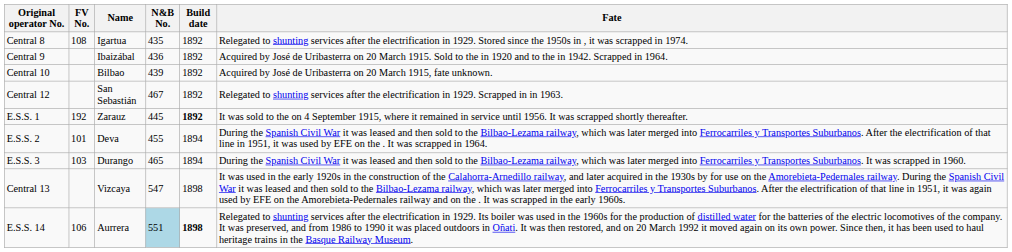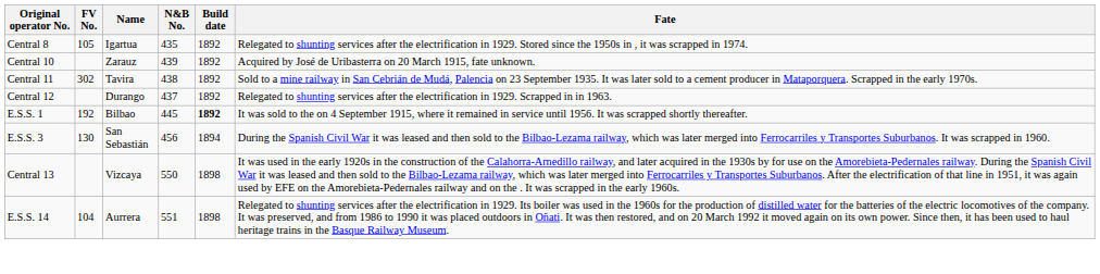 <table class="wikitable">
 <tr>
 <th>Original operator No.</th>
 <th>FV No.</th>
 <th>Name</th>
 <th>N&B No.</th>
 <th>Build date</th>
 <th>Fate</th>
 </tr>
 <tr>
 <td>Central 8</td>
-<td>108</td>
+<td>105</td>
 <td>Igartua</td>
 <td>435</td>
 <td>1892</td>
 <td>Relegated to <a href='#'>shunting</a> services after the electrification in 1929. Stored since the 1950s in , it was scrapped in 1974.</td>
 </tr>
 <tr>
-<td>Central 9</td>
-<td></td>
-<td>Ibaizábal</td>
-<td>436</td>
-<td>1892</td>
-<td>Acquired by José de Uribasterra on 20 March 1915. Sold to the  in 1920 and to the  in 1942. Scrapped in 1964.</td>
-</tr>
-<tr>
 <td>Central 10</td>
 <td></td>
-<td>Bilbao</td>
+<td>Zarauz</td>
 <td>439</td>
 <td>1892</td>
 <td>Acquired by José de Uribasterra on 20 March 1915, fate unknown.</td>
 </tr>
 <tr>
+<td>Central 11</td>
+<td>302</td>
+<td>Tavira</td>
+<td>438</td>
+<td>1892</td>
+<td>Sold to a <a href='#'>mine railway</a> in <a href='#'>San Cebrián de Mudá</a>, <a href='#'>Palencia</a> on 23 September 1935. It was later sold to a cement producer in <a href='#'>Mataporquera</a>. Scrapped in the early 1970s.</td>
+</tr>
+<tr>
 <td>Central 12</td>
 <td></td>
-<td>San Sebastián</td>
-<td>467</td>
+<td>Durango</td>
+<td>437</td>
 <td>1892</td>
 <td>Relegated to <a href='#'>shunting</a> services after the electrification in 1929. Scrapped in  in 1963.</td>
 </tr>
 <tr>
 <td>E.S.S. 1</td>
 <td>192</td>
-<td>Zarauz</td>
+<td>Bilbao</td>
 <td>445</td>
 <td><strong>1892</strong></td>
 <td>It was sold to the  on 4 September 1915, where it remained in service until 1956. It was scrapped shortly thereafter.</td>
 </tr>
 <tr>
-<td>E.S.S. 2</td>
-<td>101</td>
-<td>Deva</td>
-<td>455</td>
-<td>1894</td>
-<td>During the <a href='#'>Spanish Civil War</a> it was leased and then sold to the <a href='#'>Bilbao-Lezama railway</a>, which was later merged into <a href='#'>Ferrocarriles y Transportes Suburbanos</a>. After the electrification of that line in 1951, it was used by EFE on the . It was scrapped in 1964.</td>
-</tr>
-<tr>
 <td>E.S.S. 3</td>
-<td>103</td>
-<td>Durango</td>
-<td>465</td>
+<td>130</td>
+<td>San Sebastián</td>
+<td>456</td>
 <td>1894</td>
 <td>During the <a href='#'>Spanish Civil War</a> it was leased and then sold to the <a href='#'>Bilbao-Lezama railway</a>, which was later merged into <a href='#'>Ferrocarriles y Transportes Suburbanos</a>. It was scrapped in 1960.</td>
 </tr>
 <tr>
 <td>Central 13</td>
 <td></td>
 <td>Vizcaya</td>
-<td>547</td>
+<td>550</td>
 <td>1898</td>
 <td>It was used in the early 1920s in the construction of the <a href='#'>Calahorra-Arnedillo railway</a>, and later acquired in the 1930s by  for use on the <a href='#'>Amorebieta-Pedernales railway</a>. During the <a href='#'>Spanish Civil War</a> it was leased and then sold to the <a href='#'>Bilbao-Lezama railway</a>, which was later merged into <a href='#'>Ferrocarriles y Transportes Suburbanos</a>. After the electrification of that line in 1951, it was again used by EFE on the Amorebieta-Pedernales railway and on the . It was scrapped in the early 1960s.</td>
 </tr>
 <tr>
 <td>E.S.S. 14</td>
-<td>106</td>
+<td>104</td>
 <td>Aurrera</td>
-<td style="background: lightblue;">551</td>
-<td><strong>1898</strong></td>
+<td>551</td>
+<td>1898</td>
 <td>Relegated to <a href='#'>shunting</a> services after the electrification in 1929. Its boiler was used in the 1960s for the production of <a href='#'>distilled water</a> for the batteries of the electric locomotives of the company. It was preserved, and from 1986 to 1990 it was placed outdoors in <a href='#'>Oñati</a>. It was then restored, and on 20 March 1992 it moved again on its own power. Since then, it has been used to haul heritage trains in the <a href='#'>Basque Railway Museum</a>.</td>
 </tr>
 </table>
